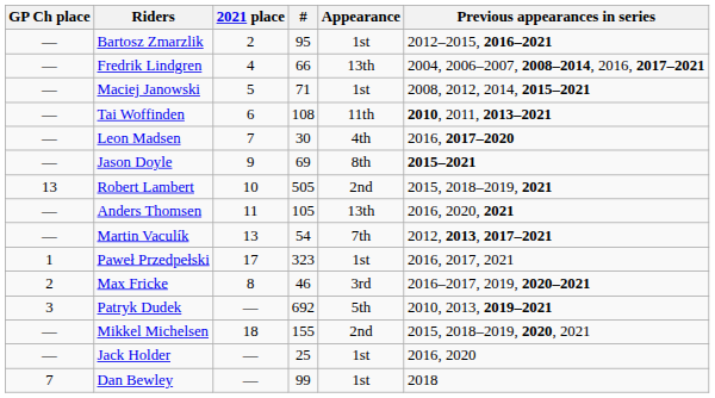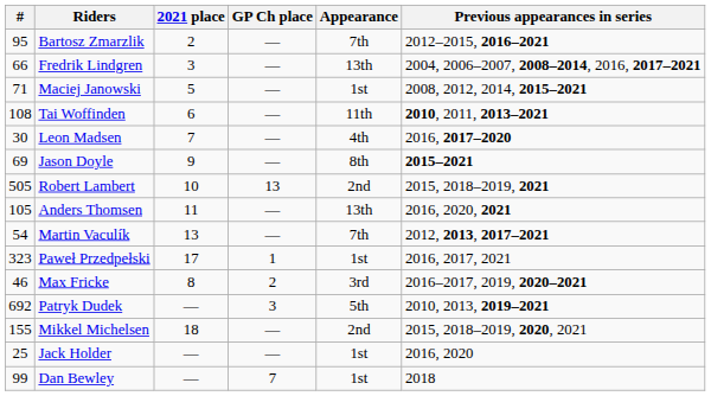 <table class="wikitable" style="text-align:center">
 <tr>
-<th>GP Ch place</th>
+<th>#</th>
 <th>Riders</th>
 <th><a href='#'>2021</a> place</th>
-<th>#</th>
+<th>GP Ch place</th>
 <th>Appearance</th>
 <th>Previous appearances in series</th>
 </tr>
 <tr>
-<td>—</td>
+<td>95</td>
 <td align=left> <a href='#'>Bartosz Zmarzlik</a></td>
 <td>2</td>
-<td>95</td>
-<td>1st</td>
+<td>—</td>
+<td>7th</td>
 <td align=left>2012–2015, <strong>2016–2021</strong></td>
 </tr>
 <tr>
+<td>66</td>
+<td align=left> <a href='#'>Fredrik Lindgren</a></td>
+<td>3</td>
 <td>—</td>
-<td align=left> <a href='#'>Fredrik Lindgren</a></td>
-<td>4</td>
-<td>66</td>
 <td>13th</td>
 <td align=left>2004, 2006–2007, <strong>2008–2014</strong>, 2016, <strong>2017–2021</strong></td>
 </tr>
 <tr>
-<td>—</td>
+<td>71</td>
 <td align=left> <a href='#'>Maciej Janowski</a></td>
 <td>5</td>
-<td>71</td>
+<td>—</td>
 <td>1st</td>
 <td align=left>2008, 2012, 2014, <strong>2015–2021</strong></td>
 </tr>
 <tr>
-<td>—</td>
+<td>108</td>
 <td align=left> <a href='#'>Tai Woffinden</a></td>
 <td>6</td>
-<td>108</td>
+<td>—</td>
 <td>11th</td>
 <td align=left><strong>2010</strong>, 2011, <strong>2013–2021</strong></td>
 </tr>
 <tr>
-<td>—</td>
+<td>30</td>
 <td align=left> <a href='#'>Leon Madsen</a></td>
 <td>7</td>
-<td>30</td>
+<td>—</td>
 <td>4th</td>
 <td align=left>2016, <strong>2017–2020</strong></td>
 </tr>
 <tr>
-<td>—</td>
+<td>69</td>
 <td align=left> <a href='#'>Jason Doyle</a></td>
 <td>9</td>
-<td>69</td>
+<td>—</td>
 <td>8th</td>
 <td align=left><strong>2015–2021</strong></td>
 </tr>
 <tr>
-<td>13</td>
+<td>505</td>
 <td align=left> <a href='#'>Robert Lambert</a></td>
 <td>10</td>
-<td>505</td>
+<td>13</td>
 <td>2nd</td>
 <td align=left>2015, 2018–2019, <strong>2021</strong></td>
 </tr>
 <tr>
-<td>—</td>
+<td>105</td>
 <td align=left> <a href='#'>Anders Thomsen</a></td>
 <td>11</td>
-<td>105</td>
+<td>—</td>
 <td>13th</td>
 <td align=left>2016, 2020, <strong>2021</strong></td>
 </tr>
 <tr>
-<td>—</td>
+<td>54</td>
 <td align=left> <a href='#'>Martin Vaculík</a></td>
 <td>13</td>
-<td>54</td>
+<td>—</td>
 <td>7th</td>
 <td align=left>2012, <strong>2013</strong>, <strong>2017–2021</strong></td>
 </tr>
 <tr>
-<td>1</td>
+<td>323</td>
 <td align=left> <a href='#'>Paweł Przedpełski</a></td>
 <td>17</td>
-<td>323</td>
+<td>1</td>
 <td>1st</td>
 <td align=left>2016, 2017, 2021</td>
 </tr>
 <tr>
-<td>2</td>
+<td>46</td>
 <td align=left> <a href='#'>Max Fricke</a></td>
 <td>8</td>
-<td>46</td>
+<td>2</td>
 <td>3rd</td>
 <td align=left>2016–2017, 2019, <strong>2020–2021</strong></td>
 </tr>
 <tr>
-<td>3</td>
+<td>692</td>
 <td align=left> <a href='#'>Patryk Dudek</a></td>
 <td>—</td>
-<td>692</td>
+<td>3</td>
 <td>5th</td>
 <td align=left>2010, 2013, <strong>2019–2021</strong></td>
 </tr>
 <tr>
-<td>—</td>
+<td>155</td>
 <td align=left> <a href='#'>Mikkel Michelsen</a></td>
 <td>18</td>
-<td>155</td>
+<td>—</td>
 <td>2nd</td>
 <td align=left>2015, 2018–2019, <strong>2020</strong>, 2021</td>
 </tr>
 <tr>
-<td>—</td>
+<td>25</td>
 <td align=left> <a href='#'>Jack Holder</a></td>
 <td>—</td>
-<td>25</td>
+<td>—</td>
 <td>1st</td>
 <td align=left>2016, 2020</td>
 </tr>
 <tr>
-<td>7</td>
+<td>99</td>
 <td align=left> <a href='#'>Dan Bewley</a></td>
 <td>—</td>
-<td>99</td>
+<td>7</td>
 <td>1st</td>
 <td align=left>2018</td>
 </tr>
 </table>
